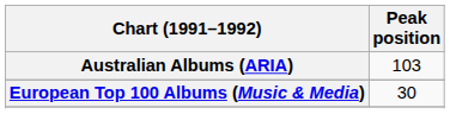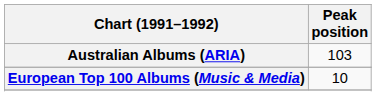 <table class="wikitable sortable plainrowheaders">
 <tr>
 <th scope="col">Chart (1991–1992)</th>
 <th scope="col">Peak<br>position</th>
 </tr>
 <tr>
 <th scope="row">Australian Albums (<a href='#'>ARIA</a>)</th>
 <td align="center">103</td>
 </tr>
 <tr>
 </tr>
 <tr>
 <th scope="row"><a href='#'>European Top 100 Albums</a> (<em><a href='#'>Music & Media</a></em>)</th>
-<td align="center">30</td>
+<td align="center">10</td>
 </tr>
 <tr>
 </tr>
 <tr>
 </tr>
 <tr>
 </tr>
 <tr>
 </tr>
 <tr>
 </tr>
 </table>
